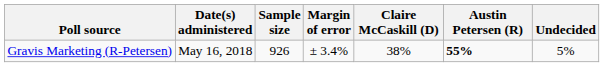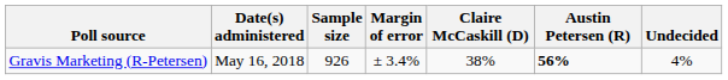 <table class="wikitable">
 <tr valign=bottom>
 <th>Poll source</th>
 <th>Date(s)<br>administered</th>
 <th>Sample<br>size</th>
 <th>Margin<br>of error</th>
 <th style="width:100px;">Claire<br>McCaskill (D)</th>
 <th style="width:100px;">Austin<br>Petersen (R)</th>
 <th>Undecided</th>
 </tr>
 <tr>
 <td><a href='#'>Gravis Marketing (R-Petersen)</a></td>
 <td align=center>May 16, 2018</td>
 <td align=center>926</td>
 <td align=center>± 3.4%</td>
 <td align=center>38%</td>
-<td><strong>55%</strong></td>
-<td align=center>5%</td>
+<td><strong>56%</strong></td>
+<td align=center>4%</td>
 </tr>
 </table>
